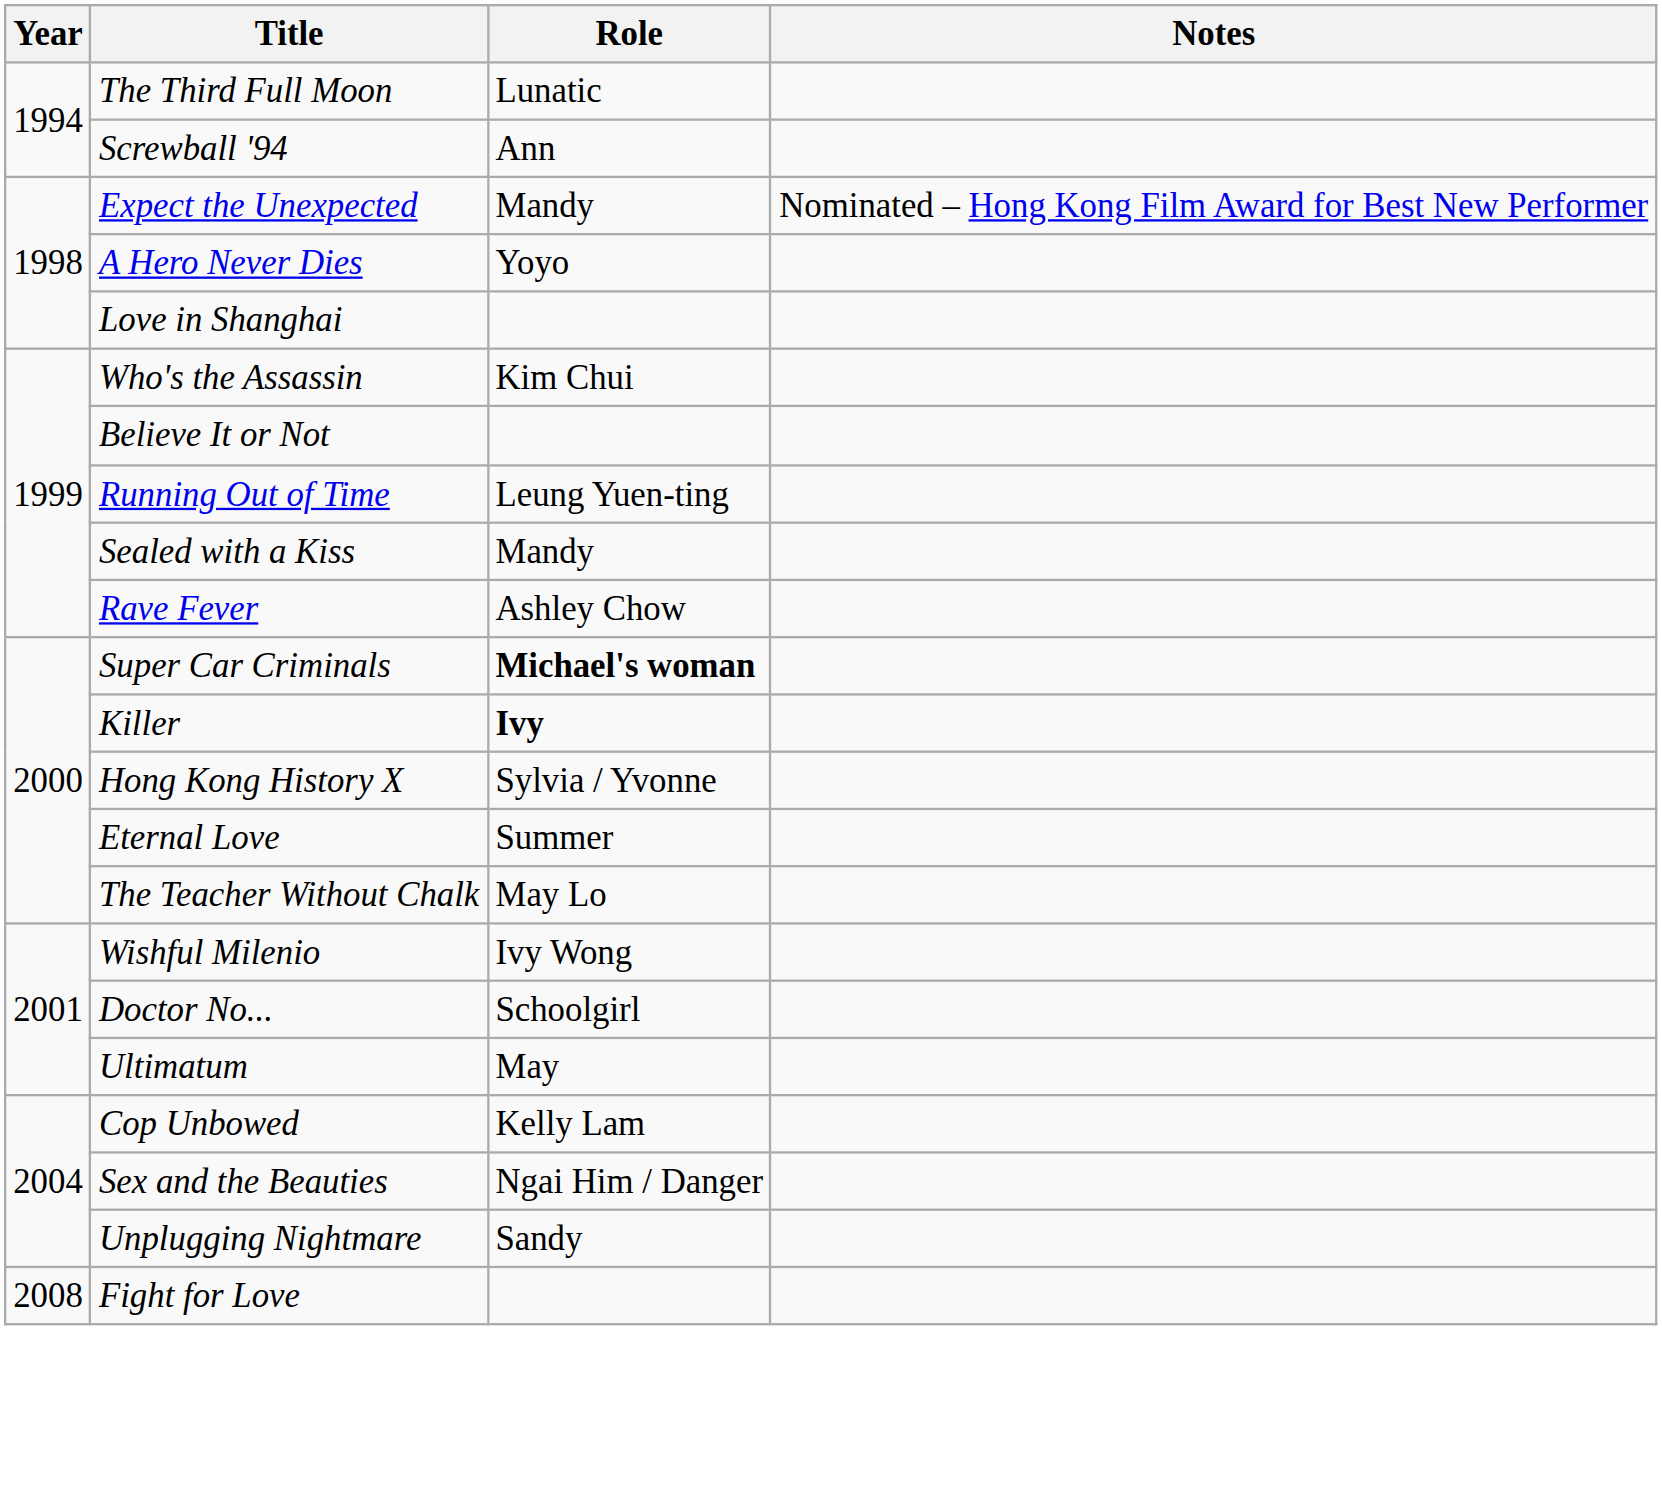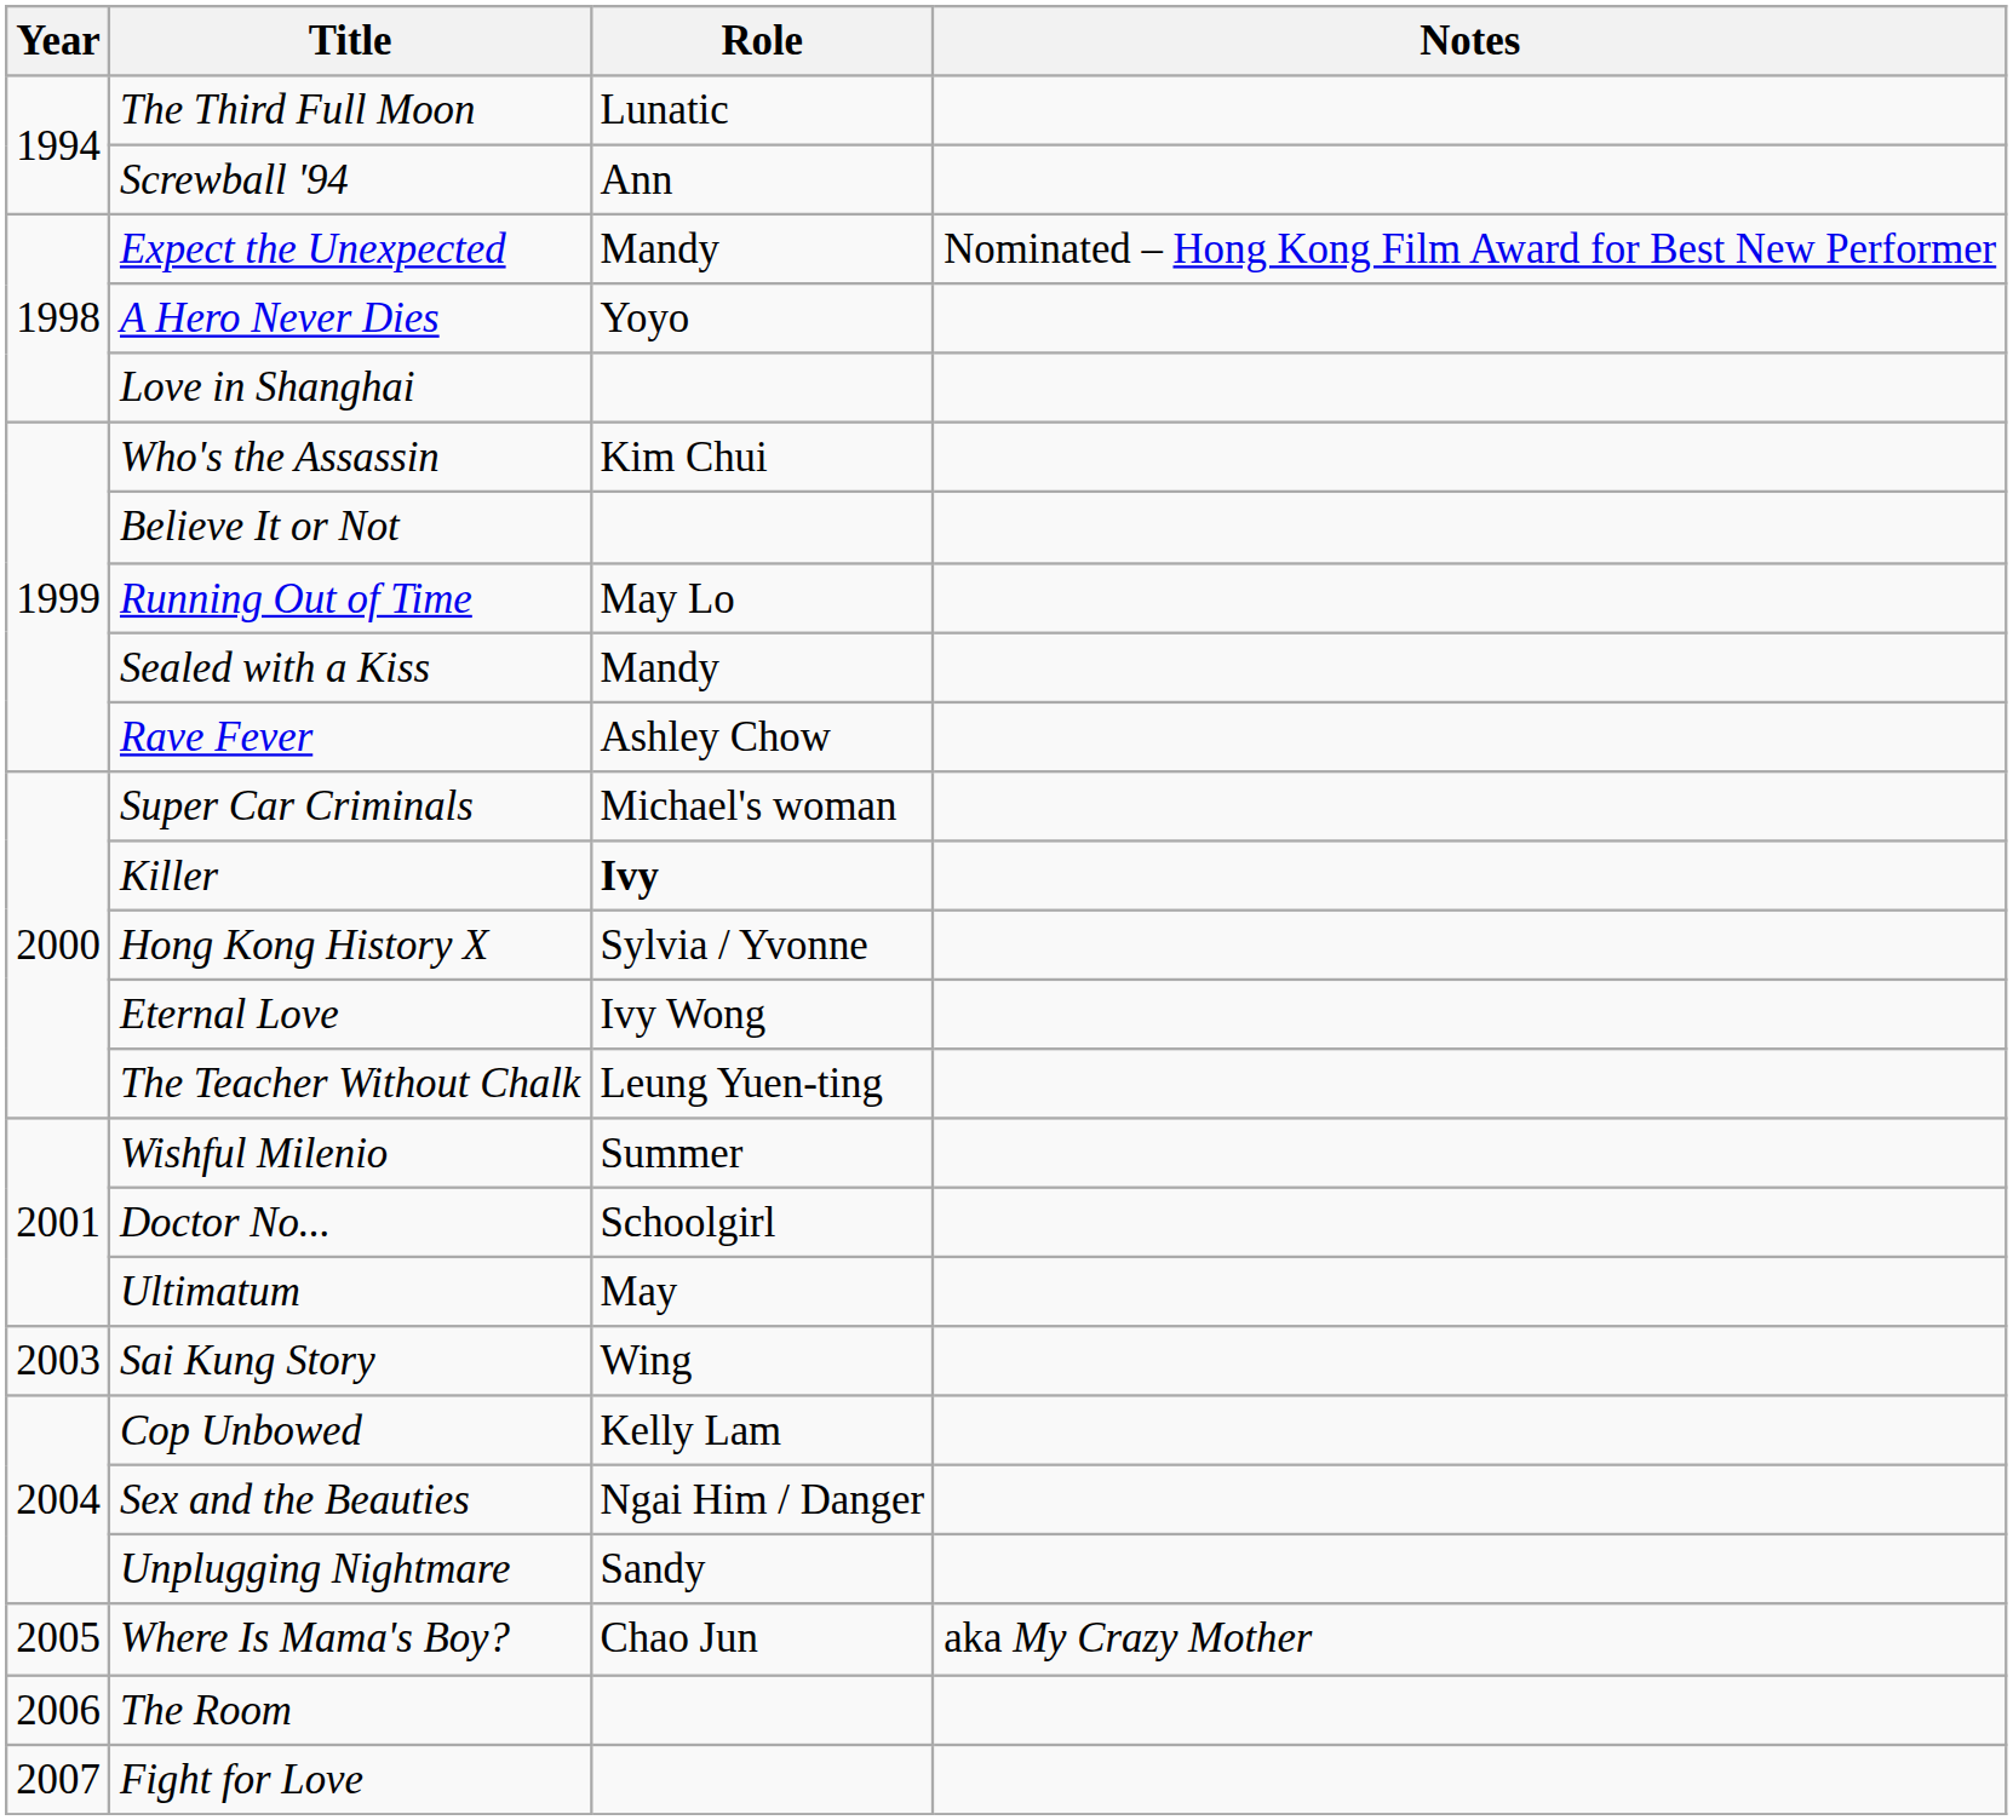 <table class="wikitable" style="font-size: 95%;">
 <tr>
 <th>Year</th>
 <th>Title</th>
 <th>Role</th>
 <th>Notes</th>
 </tr>
 <tr>
 <td rowspan=2>1994</td>
 <td><em>The Third Full Moon</em></td>
 <td>Lunatic</td>
 <td></td>
 </tr>
 <tr>
 <td><em>Screwball '94</em></td>
 <td>Ann</td>
 <td></td>
 </tr>
 <tr>
 <td rowspan=3>1998</td>
 <td><em><a href='#'>Expect the Unexpected</a></em></td>
 <td>Mandy</td>
 <td>Nominated – <a href='#'>Hong Kong Film Award for Best New Performer</a></td>
 </tr>
 <tr>
 <td><em><a href='#'>A Hero Never Dies</a></em></td>
 <td>Yoyo</td>
 <td></td>
 </tr>
 <tr>
 <td><em>Love in Shanghai</em></td>
 <td></td>
 <td></td>
 </tr>
 <tr>
 <td rowspan=5>1999</td>
 <td><em>Who's the Assassin</em></td>
 <td>Kim Chui</td>
 <td></td>
 </tr>
 <tr>
 <td><em>Believe It or Not</em></td>
 <td></td>
 <td></td>
 </tr>
 <tr>
 <td><em><a href='#'>Running Out of Time</a></em></td>
-<td>Leung Yuen-ting</td>
+<td>May Lo</td>
 <td></td>
 </tr>
 <tr>
 <td><em>Sealed with a Kiss</em></td>
 <td>Mandy</td>
 <td></td>
 </tr>
 <tr>
 <td><em><a href='#'>Rave Fever</a></em></td>
 <td>Ashley Chow</td>
 <td></td>
 </tr>
 <tr>
 <td rowspan=5>2000</td>
 <td><em>Super Car Criminals</em></td>
-<td><strong>Michael's woman</strong></td>
+<td>Michael's woman</td>
 <td></td>
 </tr>
 <tr>
 <td><em>Killer</em></td>
 <td><strong>Ivy</strong></td>
 <td></td>
 </tr>
 <tr>
 <td><em>Hong Kong History X</em></td>
 <td>Sylvia / Yvonne</td>
 <td></td>
 </tr>
 <tr>
 <td><em>Eternal Love</em></td>
-<td>Summer</td>
+<td>Ivy Wong</td>
 <td></td>
 </tr>
 <tr>
 <td><em>The Teacher Without Chalk</em></td>
-<td>May Lo</td>
+<td>Leung Yuen-ting</td>
 </tr>
 <tr>
 <td rowspan=3>2001</td>
 <td><em>Wishful Milenio</em></td>
-<td>Ivy Wong</td>
+<td>Summer</td>
 <td></td>
 </tr>
 <tr>
 <td><em>Doctor No...</em></td>
 <td>Schoolgirl</td>
 <td></td>
 </tr>
 <tr>
 <td><em>Ultimatum</em></td>
 <td>May</td>
+<td></td>
+</tr>
+<tr>
+<td>2003</td>
+<td><em>Sai Kung Story</em></td>
+<td>Wing</td>
 <td></td>
 </tr>
 <tr>
 <td rowspan=3>2004</td>
 <td><em>Cop Unbowed</em></td>
 <td>Kelly Lam</td>
 <td></td>
 </tr>
 <tr>
 <td><em>Sex and the Beauties</em></td>
 <td>Ngai Him / Danger</td>
 <td></td>
 </tr>
 <tr>
 <td><em>Unplugging Nightmare</em></td>
 <td>Sandy</td>
 <td></td>
 </tr>
 <tr>
-<td>2008</td>
+<td>2005</td>
+<td><em>Where Is Mama's Boy?</em></td>
+<td>Chao Jun</td>
+<td>aka <em>My Crazy Mother</em></td>
+</tr>
+<tr>
+<td>2006</td>
+<td><em>The Room</em></td>
+<td></td>
+<td></td>
+</tr>
+<tr>
+<td>2007</td>
 <td><em>Fight for Love</em></td>
 <td></td>
 <td></td>
 </tr>
 </table>
